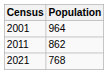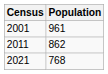 <table class="wikitable">
 <tr>
 <th>Census</th>
 <th>Population</th>
 </tr>
 <tr>
 <td>2001</td>
-<td>964</td>
+<td>961</td>
 </tr>
 <tr>
 <td>2011</td>
 <td>862</td>
 </tr>
 <tr>
 <td>2021</td>
 <td>768</td>
 </tr>
 </table>
